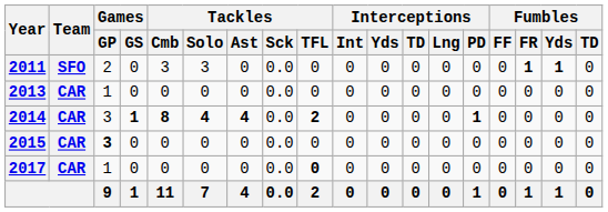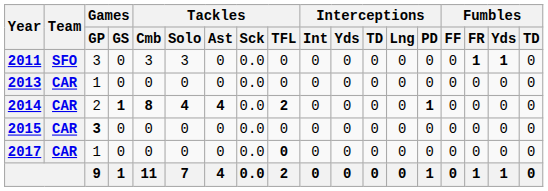 <table class="wikitable" style="text-align:center">
 <tr>
 <th rowspan="2">Year</th>
 <th rowspan="2">Team</th>
 <th colspan="2">Games</th>
 <th colspan="5">Tackles</th>
 <th colspan="5">Interceptions</th>
 <th colspan="4">Fumbles</th>
 </tr>
 <tr>
 <th>GP</th>
 <th>GS</th>
 <th>Cmb</th>
 <th>Solo</th>
 <th>Ast</th>
 <th>Sck</th>
 <th>TFL</th>
 <th>Int</th>
 <th>Yds</th>
 <th>TD</th>
 <th>Lng</th>
 <th>PD</th>
 <th>FF</th>
 <th>FR</th>
 <th>Yds</th>
 <th>TD</th>
 </tr>
 <tr>
 <th><a href='#'>2011</a></th>
 <th><a href='#'>SFO</a></th>
-<td>2</td>
+<td>3</td>
 <td>0</td>
 <td>3</td>
 <td>3</td>
 <td>0</td>
 <td>0.0</td>
 <td>0</td>
 <td>0</td>
 <td>0</td>
 <td>0</td>
 <td>0</td>
 <td>0</td>
 <td>0</td>
 <td><strong>1</strong></td>
 <td><strong>1</strong></td>
 <td>0</td>
 </tr>
 <tr>
 <th><a href='#'>2013</a></th>
 <th><a href='#'>CAR</a></th>
 <td>1</td>
 <td>0</td>
 <td>0</td>
 <td>0</td>
 <td>0</td>
 <td>0.0</td>
 <td>0</td>
 <td>0</td>
 <td>0</td>
 <td>0</td>
 <td>0</td>
 <td>0</td>
 <td>0</td>
 <td>0</td>
 <td>0</td>
 <td>0</td>
 </tr>
 <tr>
 <th><a href='#'>2014</a></th>
 <th><a href='#'>CAR</a></th>
-<td>3</td>
+<td>2</td>
 <td><strong>1</strong></td>
 <td><strong>8</strong></td>
 <td><strong>4</strong></td>
 <td><strong>4</strong></td>
 <td>0.0</td>
 <td><strong>2</strong></td>
 <td>0</td>
 <td>0</td>
 <td>0</td>
 <td>0</td>
 <td><strong>1</strong></td>
 <td>0</td>
 <td>0</td>
 <td>0</td>
 <td>0</td>
 </tr>
 <tr>
 <th><a href='#'>2015</a></th>
 <th><a href='#'>CAR</a></th>
 <td><strong>3</strong></td>
 <td>0</td>
 <td>0</td>
 <td>0</td>
 <td>0</td>
 <td>0.0</td>
 <td>0</td>
 <td>0</td>
 <td>0</td>
 <td>0</td>
 <td>0</td>
 <td>0</td>
 <td>0</td>
 <td>0</td>
 <td>0</td>
 <td>0</td>
 </tr>
 <tr>
 <th><a href='#'>2017</a></th>
 <th><a href='#'>CAR</a></th>
 <td>1</td>
 <td>0</td>
 <td>0</td>
 <td>0</td>
 <td>0</td>
 <td>0.0</td>
 <td><strong>0</strong></td>
 <td>0</td>
 <td>0</td>
 <td>0</td>
 <td>0</td>
 <td>0</td>
 <td>0</td>
 <td>0</td>
 <td>0</td>
 <td>0</td>
 </tr>
 <tr>
 <th colspan="2"></th>
 <th>9</th>
 <th>1</th>
 <th>11</th>
 <th>7</th>
 <th>4</th>
 <th>0.0</th>
 <th>2</th>
 <th>0</th>
 <th>0</th>
 <th>0</th>
 <th>0</th>
 <th>1</th>
 <th>0</th>
 <th>1</th>
 <th>1</th>
 <th>0</th>
 </tr>
 </table>
